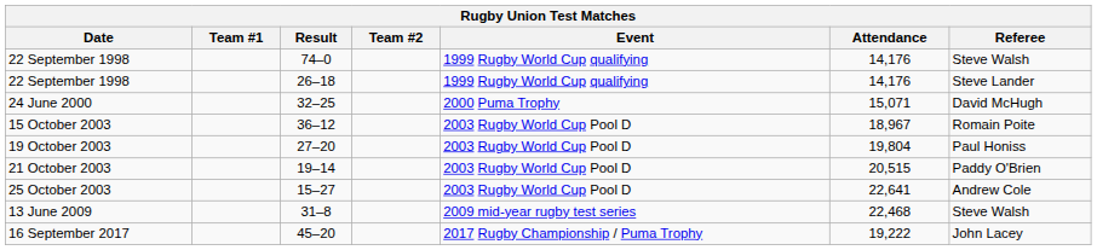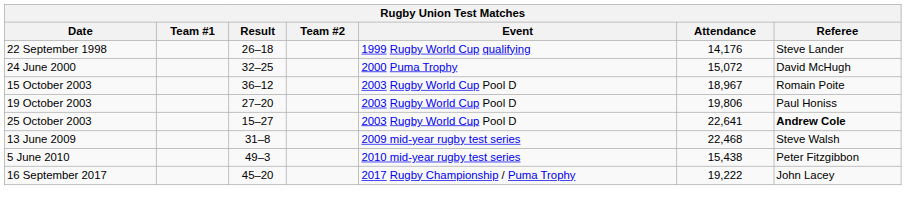 <table class="wikitable collapsible collapsed"  style="text-align:left; width:100%;">
 <tr>
 <th colspan="7">Rugby Union Test Matches</th>
 </tr>
 <tr>
 <th>Date</th>
 <th>Team #1</th>
 <th>Result</th>
 <th>Team #2</th>
 <th>Event</th>
 <th>Attendance</th>
 <th>Referee</th>
 </tr>
 <tr>
 <td>22 September 1998</td>
 <td style="text-align:right;"></td>
-<td style="text-align:center;">74–0</td>
-<td></td>
-<td><a href='#'>1999</a> <a href='#'>Rugby World Cup</a> <a href='#'>qualifying</a></td>
-<td style="text-align:center;">14,176</td>
-<td>Steve Walsh</td>
-</tr>
-<tr>
-<td>22 September 1998</td>
-<td style="text-align:right;"></td>
 <td style="text-align:center;">26–18</td>
 <td></td>
 <td><a href='#'>1999</a> <a href='#'>Rugby World Cup</a> <a href='#'>qualifying</a></td>
 <td style="text-align:center;">14,176</td>
 <td>Steve Lander</td>
 </tr>
 <tr>
 <td>24 June 2000</td>
 <td style="text-align:right;"></td>
 <td style="text-align:center;">32–25</td>
 <td></td>
 <td><a href='#'>2000</a> <a href='#'>Puma Trophy</a></td>
-<td style="text-align:center;">15,071</td>
+<td style="text-align:center;">15,072</td>
 <td>David McHugh</td>
 </tr>
 <tr>
 <td>15 October 2003</td>
 <td style="text-align:right;"></td>
 <td style="text-align:center;">36–12</td>
 <td></td>
 <td><a href='#'>2003</a> <a href='#'>Rugby World Cup</a> Pool D</td>
 <td style="text-align:center;">18,967</td>
 <td>Romain Poite</td>
 </tr>
 <tr>
 <td>19 October 2003</td>
 <td style="text-align:right;"></td>
 <td style="text-align:center;">27–20</td>
 <td></td>
 <td><a href='#'>2003</a> <a href='#'>Rugby World Cup</a> Pool D</td>
-<td style="text-align:center;">19,804</td>
+<td style="text-align:center;">19,806</td>
 <td>Paul Honiss</td>
-</tr>
-<tr>
-<td>21 October 2003</td>
-<td style="text-align:right;"></td>
-<td style="text-align:center;">19–14</td>
-<td></td>
-<td><a href='#'>2003</a> <a href='#'>Rugby World Cup</a> Pool D</td>
-<td style="text-align:center;">20,515</td>
-<td>Paddy O'Brien</td>
 </tr>
 <tr>
 <td>25 October 2003</td>
 <td style="text-align:right;"></td>
 <td style="text-align:center;">15–27</td>
 <td></td>
 <td><a href='#'>2003</a> <a href='#'>Rugby World Cup</a> Pool D</td>
 <td style="text-align:center;">22,641</td>
-<td>Andrew Cole</td>
+<td><strong>Andrew Cole</strong></td>
 </tr>
 <tr>
 <td>13 June 2009</td>
 <td style="text-align:right;"></td>
 <td style="text-align:center;">31–8</td>
 <td></td>
 <td><a href='#'>2009 mid-year rugby test series</a></td>
 <td style="text-align:center;">22,468</td>
 <td>Steve Walsh</td>
 </tr>
 <tr>
+<td>5 June 2010</td>
+<td style="text-align:right;"></td>
+<td style="text-align:center;">49–3</td>
+<td></td>
+<td><a href='#'>2010 mid-year rugby test series</a></td>
+<td style="text-align:center;">15,438</td>
+<td>Peter Fitzgibbon</td>
+</tr>
+<tr>
 <td>16 September 2017</td>
 <td style="text-align:right;"></td>
 <td style="text-align:center;">45–20</td>
 <td></td>
 <td><a href='#'>2017</a> <a href='#'>Rugby Championship</a> / <a href='#'>Puma Trophy</a></td>
 <td style="text-align:center;">19,222</td>
 <td>John Lacey</td>
 </tr>
 </table>
